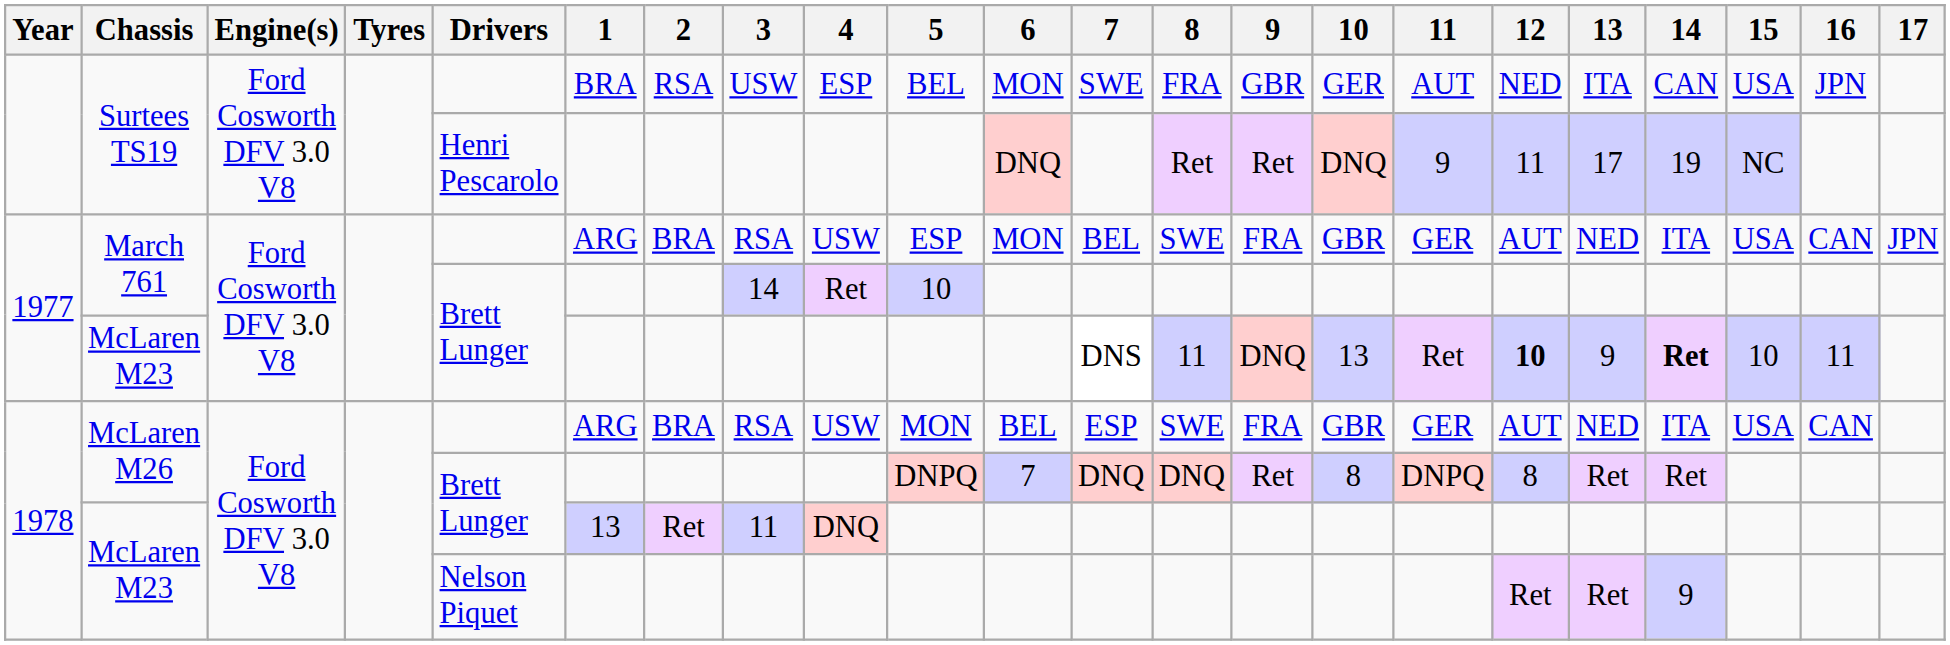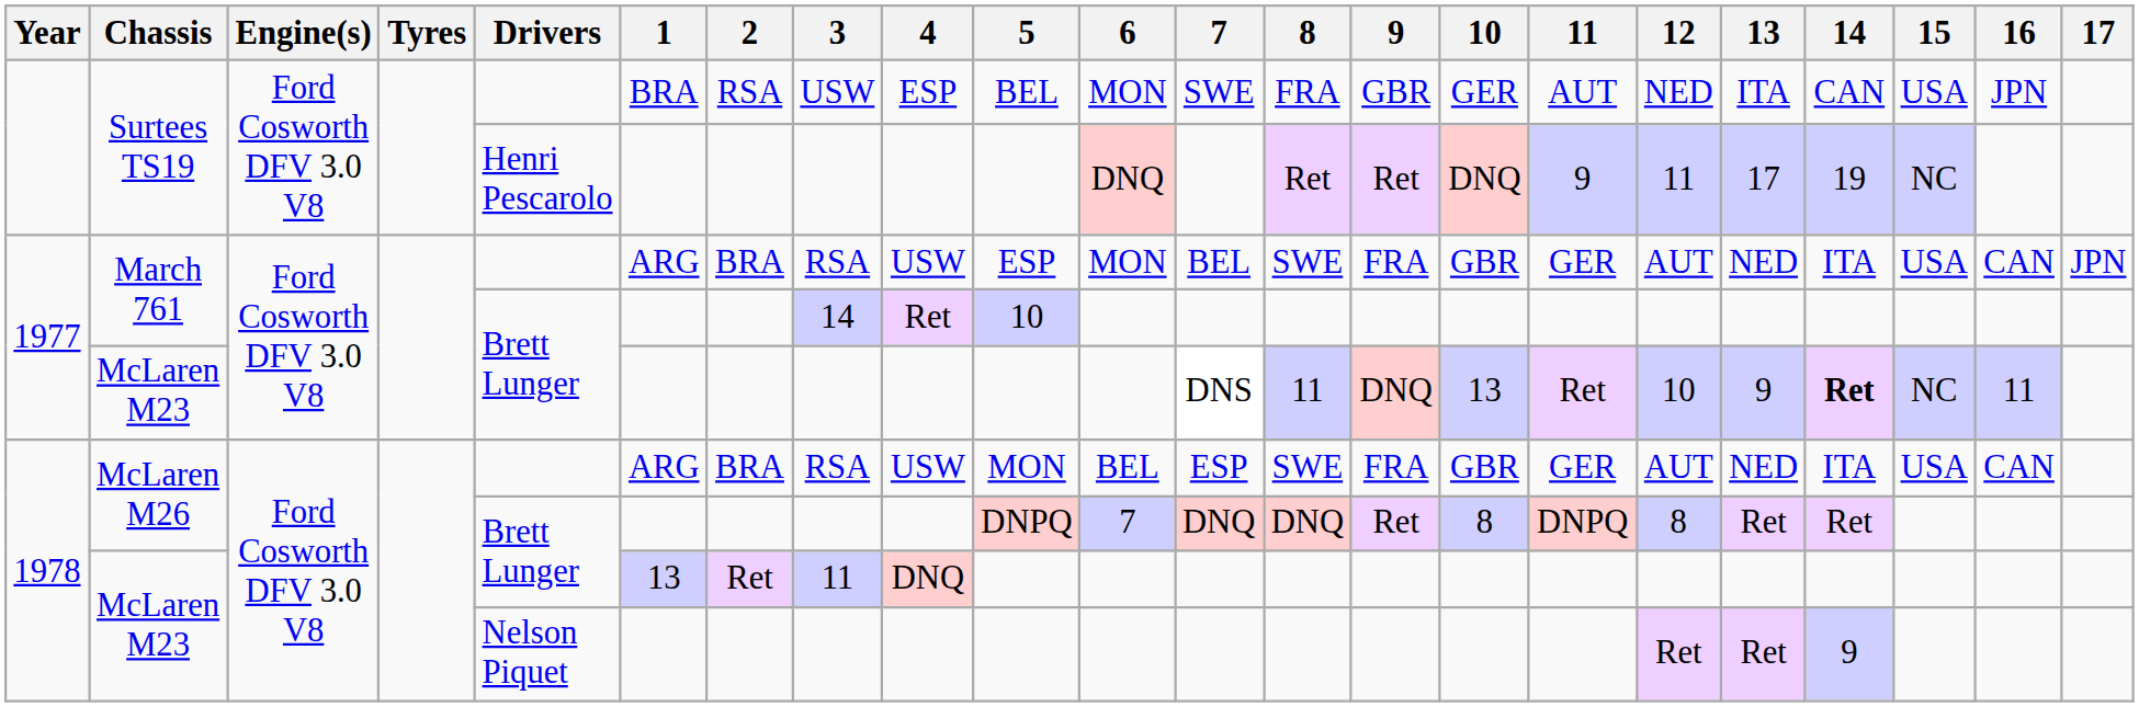 <table class="wikitable" style="text-align:center; font-size:85%">
 <tr>
 <th>Year</th>
 <th>Chassis</th>
 <th>Engine(s)</th>
 <th>Tyres</th>
 <th>Drivers</th>
 <th>1</th>
 <th>2</th>
 <th>3</th>
 <th>4</th>
 <th>5</th>
 <th>6</th>
 <th>7</th>
 <th>8</th>
 <th>9</th>
 <th>10</th>
 <th>11</th>
 <th>12</th>
 <th>13</th>
 <th>14</th>
 <th>15</th>
 <th>16</th>
 <th>17</th>
 </tr>
 <tr>
 <td rowspan="2"></td>
 <td rowspan="2"><a href='#'>Surtees TS19</a></td>
 <td rowspan="2"><a href='#'>Ford</a> <a href='#'>Cosworth DFV</a> 3.0 <a href='#'>V8</a></td>
 <td rowspan="2"></td>
 <td></td>
 <td><a href='#'>BRA</a></td>
 <td><a href='#'>RSA</a></td>
 <td><a href='#'>USW</a></td>
 <td><a href='#'>ESP</a></td>
 <td><a href='#'>BEL</a></td>
 <td><a href='#'>MON</a></td>
 <td><a href='#'>SWE</a></td>
 <td><a href='#'>FRA</a></td>
 <td><a href='#'>GBR</a></td>
 <td><a href='#'>GER</a></td>
 <td><a href='#'>AUT</a></td>
 <td><a href='#'>NED</a></td>
 <td><a href='#'>ITA</a></td>
 <td><a href='#'>CAN</a></td>
 <td><a href='#'>USA</a></td>
 <td><a href='#'>JPN</a></td>
 <td></td>
 </tr>
 <tr>
 <td align="left"> <a href='#'>Henri Pescarolo</a></td>
 <td></td>
 <td></td>
 <td></td>
 <td></td>
 <td></td>
 <td style="background:#FFCFCF;">DNQ</td>
 <td></td>
 <td style="background:#EFCFFF;">Ret</td>
 <td style="background:#EFCFFF;">Ret</td>
 <td style="background:#FFCFCF;">DNQ</td>
 <td style="background:#CFCFFF;">9</td>
 <td style="background:#CFCFFF;">11</td>
 <td style="background:#CFCFFF;">17</td>
 <td style="background:#CFCFFF;">19</td>
 <td style="background:#CFCFFF;">NC</td>
 <td></td>
 <td></td>
 </tr>
 <tr>
 <td rowspan="3"><a href='#'>1977</a></td>
 <td rowspan="2"><a href='#'>March</a> <a href='#'>761</a></td>
 <td rowspan="3"><a href='#'>Ford</a> <a href='#'>Cosworth DFV</a> 3.0 <a href='#'>V8</a></td>
 <td rowspan="3"></td>
 <td></td>
 <td><a href='#'>ARG</a></td>
 <td><a href='#'>BRA</a></td>
 <td><a href='#'>RSA</a></td>
 <td><a href='#'>USW</a></td>
 <td><a href='#'>ESP</a></td>
 <td><a href='#'>MON</a></td>
 <td><a href='#'>BEL</a></td>
 <td><a href='#'>SWE</a></td>
 <td><a href='#'>FRA</a></td>
 <td><a href='#'>GBR</a></td>
 <td><a href='#'>GER</a></td>
 <td><a href='#'>AUT</a></td>
 <td><a href='#'>NED</a></td>
 <td><a href='#'>ITA</a></td>
 <td><a href='#'>USA</a></td>
 <td><a href='#'>CAN</a></td>
 <td><a href='#'>JPN</a></td>
 </tr>
 <tr>
 <td rowspan="2" align="left"> <a href='#'>Brett Lunger</a></td>
 <td></td>
 <td></td>
 <td style="background:#cfcfff;">14</td>
 <td style="background:#efcfff;">Ret</td>
 <td style="background:#cfcfff;">10</td>
 <td></td>
 <td></td>
 <td></td>
 <td></td>
 <td></td>
 <td></td>
 <td></td>
 <td></td>
 <td></td>
 <td></td>
 <td></td>
 <td></td>
 </tr>
 <tr>
 <td><a href='#'>McLaren</a> <a href='#'>M23</a></td>
 <td></td>
 <td></td>
 <td></td>
 <td></td>
 <td></td>
 <td></td>
 <td style="background:#ffffff;">DNS</td>
 <td style="background:#cfcfff;">11</td>
 <td style="background:#ffcfcf;">DNQ</td>
 <td style="background:#cfcfff;">13</td>
 <td style="background:#efcfff;">Ret</td>
-<td style="background:#cfcfff;"><strong>10</strong></td>
+<td style="background:#cfcfff;">10</td>
 <td style="background:#cfcfff;">9</td>
 <td style="background:#efcfff;"><strong>Ret</strong></td>
-<td style="background:#cfcfff;">10</td>
+<td style="background:#CFCFFF;">NC</td>
 <td style="background:#cfcfff;">11</td>
 <td></td>
 </tr>
 <tr>
 <td rowspan="4"><a href='#'>1978</a></td>
 <td rowspan="2"><a href='#'>McLaren</a> <a href='#'>M26</a></td>
 <td rowspan="4"><a href='#'>Ford</a> <a href='#'>Cosworth DFV</a> 3.0 <a href='#'>V8</a></td>
 <td rowspan="4"></td>
 <td></td>
 <td><a href='#'>ARG</a></td>
 <td><a href='#'>BRA</a></td>
 <td><a href='#'>RSA</a></td>
 <td><a href='#'>USW</a></td>
 <td><a href='#'>MON</a></td>
 <td><a href='#'>BEL</a></td>
 <td><a href='#'>ESP</a></td>
 <td><a href='#'>SWE</a></td>
 <td><a href='#'>FRA</a></td>
 <td><a href='#'>GBR</a></td>
 <td><a href='#'>GER</a></td>
 <td><a href='#'>AUT</a></td>
 <td><a href='#'>NED</a></td>
 <td><a href='#'>ITA</a></td>
 <td><a href='#'>USA</a></td>
 <td><a href='#'>CAN</a></td>
 <td></td>
 </tr>
 <tr>
 <td rowspan="2" align="left"> <a href='#'>Brett Lunger</a></td>
 <td></td>
 <td></td>
 <td></td>
 <td></td>
 <td style="background:#ffcfcf;">DNPQ</td>
 <td style="background:#cfcfff;">7</td>
 <td style="background:#ffcfcf;">DNQ</td>
 <td style="background:#ffcfcf;">DNQ</td>
 <td style="background:#efcfff;">Ret</td>
 <td style="background:#cfcfff;">8</td>
 <td style="background:#ffcfcf;">DNPQ</td>
 <td style="background:#cfcfff;">8</td>
 <td style="background:#efcfff;">Ret</td>
 <td style="background:#efcfff;">Ret</td>
 <td></td>
 <td></td>
 <td></td>
 </tr>
 <tr>
 <td rowspan="2"><a href='#'>McLaren</a> <a href='#'>M23</a></td>
 <td style="background:#cfcfff;">13</td>
 <td style="background:#efcfff;">Ret</td>
 <td style="background:#cfcfff;">11</td>
 <td style="background:#ffcfcf;">DNQ</td>
 <td></td>
 <td></td>
 <td></td>
 <td></td>
 <td></td>
 <td></td>
 <td></td>
 <td></td>
 <td></td>
 <td></td>
 <td></td>
 <td></td>
 <td></td>
 </tr>
 <tr>
 <td align="left"> <a href='#'>Nelson Piquet</a></td>
 <td></td>
 <td></td>
 <td></td>
 <td></td>
 <td></td>
 <td></td>
 <td></td>
 <td></td>
 <td></td>
 <td></td>
 <td></td>
 <td style="background:#efcfff;">Ret</td>
 <td style="background:#efcfff;">Ret</td>
 <td style="background:#cfcfff;">9</td>
 <td></td>
 <td></td>
 <td></td>
 </tr>
 </table>
